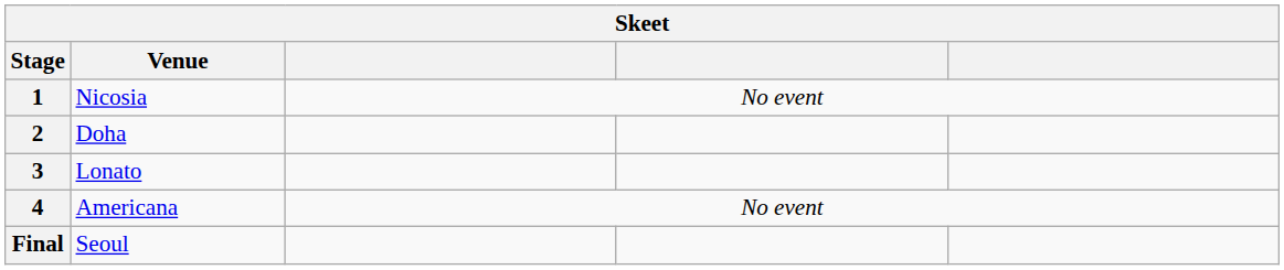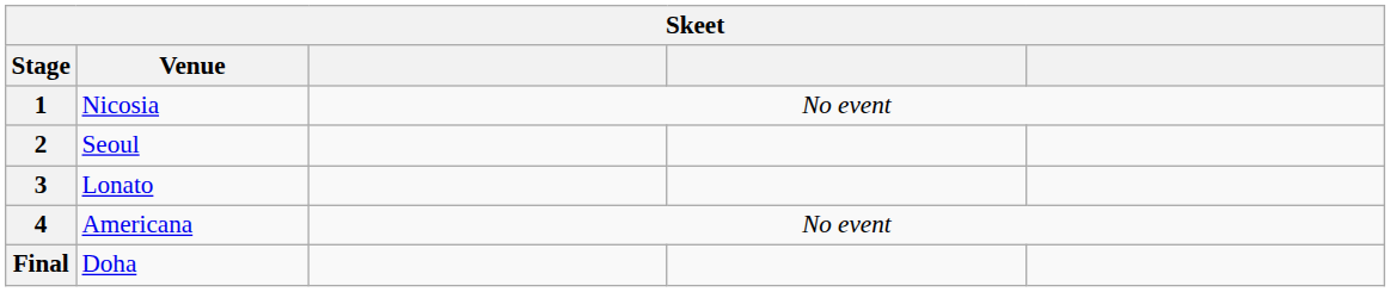 <table class="wikitable">
 <tr>
 <th colspan="5">Skeet</th>
 </tr>
 <tr>
 <th>Stage</th>
 <th width=140>Venue</th>
 <th width=220></th>
 <th width=220></th>
 <th width=220></th>
 </tr>
 <tr>
 <th>1</th>
 <td> <a href='#'>Nicosia</a></td>
 <td align = center colspan="3"><em>No event</em></td>
 </tr>
 <tr>
 <th>2</th>
-<td> <a href='#'>Doha</a></td>
+<td> <a href='#'>Seoul</a></td>
 <td></td>
 <td></td>
 <td></td>
 </tr>
 <tr>
 <th>3</th>
 <td> <a href='#'>Lonato</a></td>
 <td></td>
 <td></td>
 <td></td>
 </tr>
 <tr>
 <th>4</th>
 <td> <a href='#'>Americana</a></td>
 <td align = center colspan="3"><em>No event</em></td>
 </tr>
 <tr>
 <th>Final</th>
-<td> <a href='#'>Seoul</a></td>
+<td> <a href='#'>Doha</a></td>
 <td></td>
 <td></td>
 <td></td>
 </tr>
 </table>
